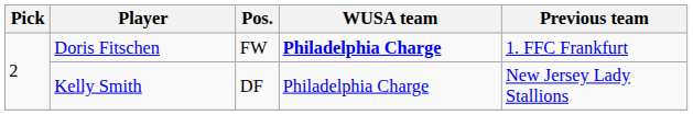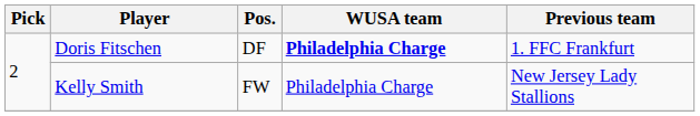 <table class="wikitable">
 <tr>
 <th width="5%">Pick</th>
 <th width="25%">Player</th>
 <th width="5%">Pos.</th>
 <th width="30%">WUSA team</th>
 <th width="25%">Previous team</th>
 </tr>
 <tr>
 <td rowspan=2>2</td>
 <td> <a href='#'>Doris Fitschen</a></td>
-<td>FW</td>
+<td>DF</td>
 <td><strong><a href='#'>Philadelphia Charge</a></strong></td>
 <td><a href='#'>1. FFC Frankfurt</a></td>
 </tr>
 <tr>
 <td> <a href='#'>Kelly Smith</a></td>
-<td>DF</td>
+<td>FW</td>
 <td><a href='#'>Philadelphia Charge</a></td>
 <td><a href='#'>New Jersey Lady Stallions</a></td>
 </tr>
 <tr>
 </tr>
 </table>
